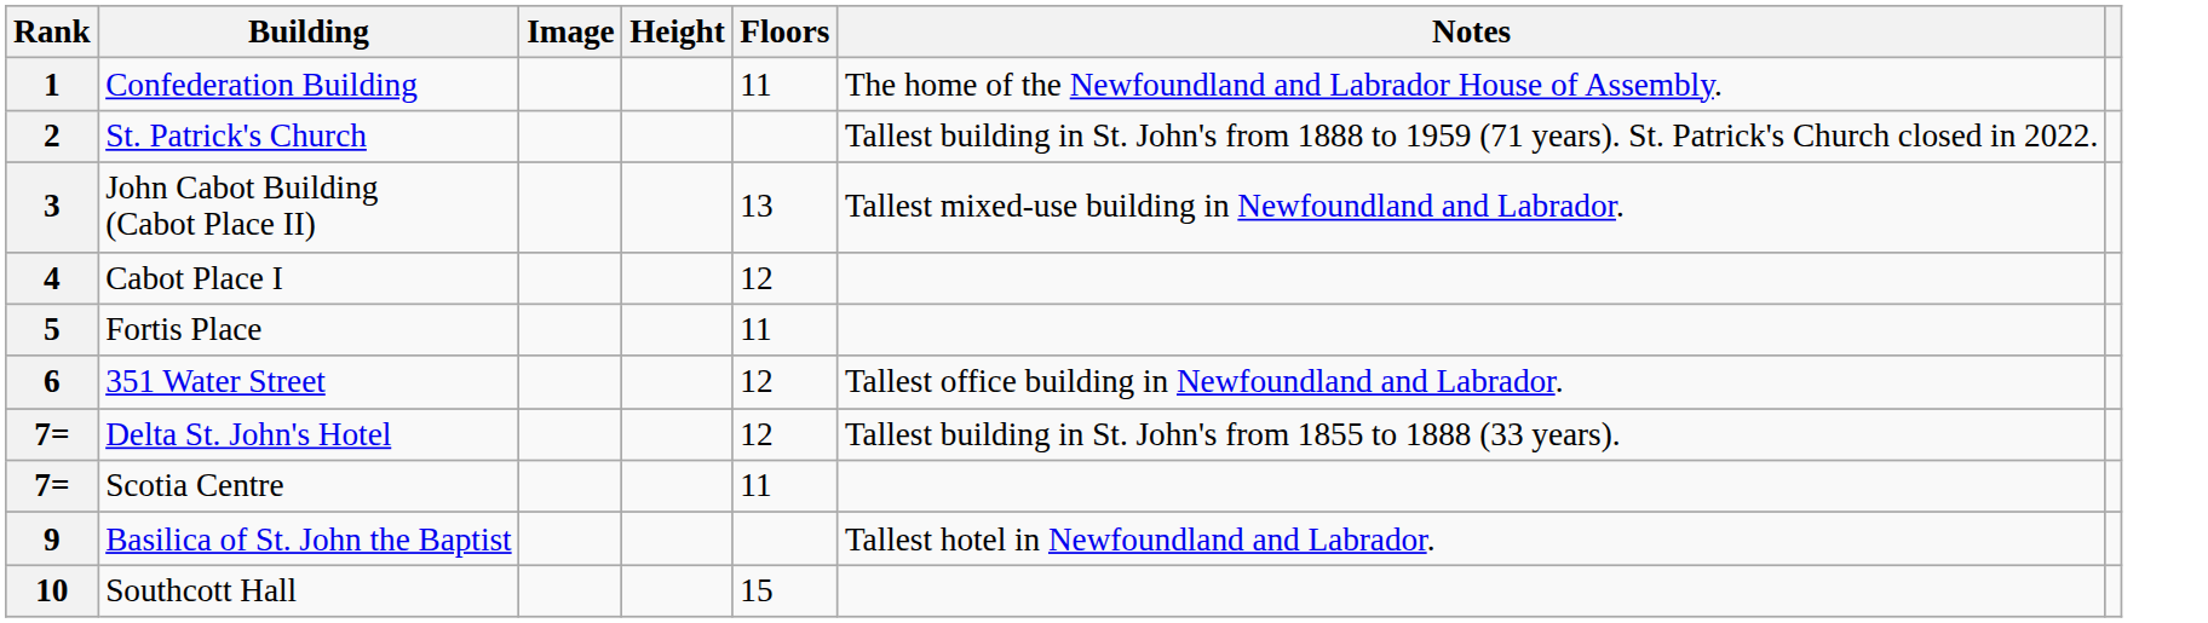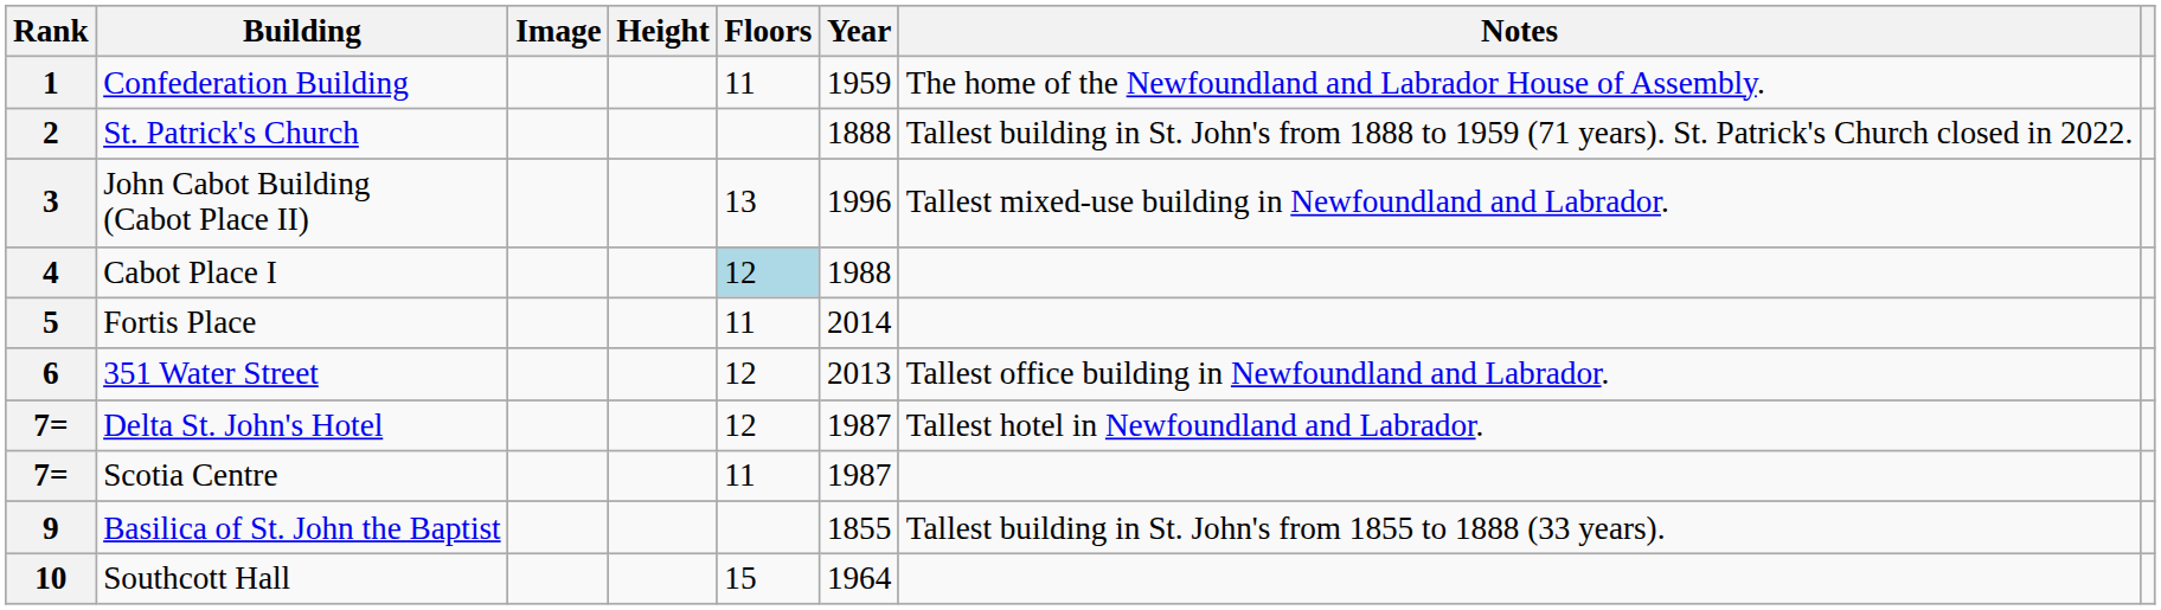 <table class= "wikitable sortable">
 <tr>
 <th>Rank</th>
 <th>Building</th>
 <th>Image</th>
 <th>Height</th>
 <th>Floors</th>
+<th>Year</th>
 <th>Notes</th>
 <th></th>
 </tr>
 <tr>
 <th>1</th>
 <td><a href='#'>Confederation Building</a></td>
 <td></td>
 <td></td>
 <td>11</td>
+<td>1959</td>
 <td>The home of the <a href='#'>Newfoundland and Labrador House of Assembly</a>.</td>
 <td></td>
 </tr>
 <tr>
 <th>2</th>
 <td><a href='#'>St. Patrick's Church</a></td>
 <td></td>
 <td></td>
 <td></td>
+<td>1888</td>
 <td>Tallest building in St. John's from 1888 to 1959 (71 years).  St. Patrick's Church closed in 2022.</td>
 <td></td>
 </tr>
 <tr>
 <th>3</th>
 <td>John Cabot Building<br>(Cabot Place II)</td>
 <td></td>
 <td></td>
 <td>13</td>
+<td>1996</td>
 <td>Tallest mixed-use building in <a href='#'>Newfoundland and Labrador</a>.</td>
 <td></td>
 </tr>
 <tr>
 <th>4</th>
 <td>Cabot Place I</td>
 <td></td>
 <td></td>
-<td>12</td>
+<td style="background: lightblue;">12</td>
+<td>1988</td>
 <td></td>
 <td></td>
 </tr>
 <tr>
 <th>5</th>
 <td>Fortis Place</td>
 <td></td>
 <td></td>
 <td>11</td>
+<td>2014</td>
 <td></td>
 <td></td>
 </tr>
 <tr>
 <th>6</th>
 <td><a href='#'>351 Water Street</a></td>
 <td></td>
 <td></td>
 <td>12</td>
+<td>2013</td>
 <td>Tallest office building in <a href='#'>Newfoundland and Labrador</a>.</td>
 <td></td>
 </tr>
 <tr>
 <th>7=</th>
 <td><a href='#'>Delta St. John's Hotel</a></td>
 <td></td>
 <td></td>
 <td>12</td>
-<td>Tallest building in St. John's from 1855 to 1888 (33 years).</td>
+<td>1987</td>
+<td>Tallest hotel in <a href='#'>Newfoundland and Labrador</a>.</td>
 <td></td>
 </tr>
 <tr>
 <th>7=</th>
 <td>Scotia Centre</td>
 <td></td>
 <td></td>
 <td>11</td>
+<td>1987</td>
 <td></td>
 <td></td>
 </tr>
 <tr>
 <th>9</th>
 <td><a href='#'>Basilica of St. John the Baptist</a></td>
 <td></td>
 <td></td>
 <td></td>
-<td>Tallest hotel in <a href='#'>Newfoundland and Labrador</a>.</td>
+<td>1855</td>
+<td>Tallest building in St. John's from 1855 to 1888 (33 years).</td>
 <td></td>
 </tr>
 <tr>
 <th>10</th>
 <td>Southcott Hall</td>
 <td></td>
 <td></td>
 <td>15</td>
+<td>1964</td>
 <td></td>
 <td></td>
 </tr>
 </table>
